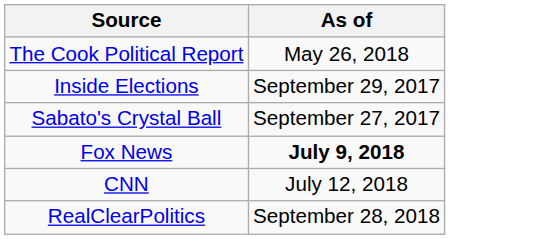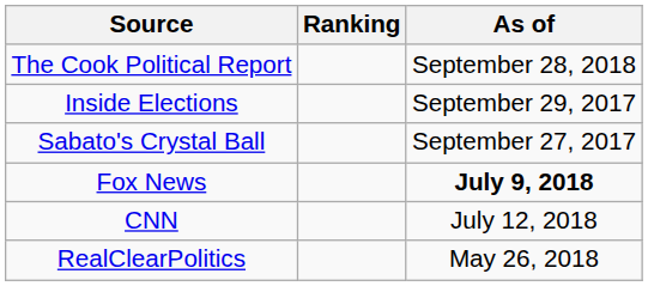 <table class="wikitable" style="text-align:center">
 <tr>
 <th>Source</th>
+<th>Ranking</th>
 <th>As of</th>
 </tr>
 <tr>
 <td><a href='#'>The Cook Political Report</a></td>
-<td>May 26, 2018</td>
+<td></td>
+<td>September 28, 2018</td>
 </tr>
 <tr>
 <td><a href='#'>Inside Elections</a></td>
+<td></td>
 <td>September 29, 2017</td>
 </tr>
 <tr>
 <td><a href='#'>Sabato's Crystal Ball</a></td>
+<td></td>
 <td>September 27, 2017</td>
 </tr>
 <tr>
 <td><a href='#'>Fox News</a></td>
+<td></td>
 <td><strong>July 9, 2018</strong></td>
 </tr>
 <tr>
 <td><a href='#'>CNN</a></td>
+<td></td>
 <td>July 12, 2018</td>
 </tr>
 <tr>
 <td><a href='#'>RealClearPolitics</a></td>
-<td>September 28, 2018</td>
+<td></td>
+<td>May 26, 2018</td>
 </tr>
 </table>
